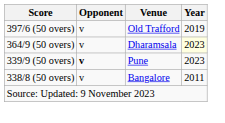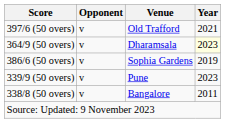 <table class="wikitable">
 <tr style="text-align: center;">
 <th style="text-align: center;" scope="col"><strong>Score</strong></th>
 <th style="text-align: center;" scope="col"><strong>Opponent</strong></th>
 <th style="text-align: center;" scope="col"><strong>Venue</strong></th>
 <th style="text-align: center;" scope="col"><strong>Year</strong></th>
 </tr>
 <tr>
 <td>397/6 (50 overs)</td>
 <td>v </td>
 <td><a href='#'>Old Trafford</a></td>
-<td>2019</td>
+<td>2021</td>
 </tr>
 <tr>
 <td>364/9 (50 overs)</td>
 <td>v </td>
 <td><a href='#'>Dharamsala</a></td>
 <td style="background: lightyellow;">2023</td>
 </tr>
 <tr>
+<td>386/6 (50 overs)</td>
+<td>v </td>
+<td><a href='#'>Sophia Gardens</a></td>
+<td>2019</td>
+</tr>
+<tr>
 <td>339/9 (50 overs)</td>
-<td><strong>v </strong></td>
+<td>v </td>
 <td><a href='#'>Pune</a></td>
 <td>2023</td>
 </tr>
 <tr>
 <td>338/8 (50 overs)</td>
 <td>v </td>
 <td><a href='#'>Bangalore</a></td>
 <td>2011</td>
 </tr>
 <tr>
 <td colspan=4>Source: Updated: 9 November 2023</td>
 </tr>
 </table>
